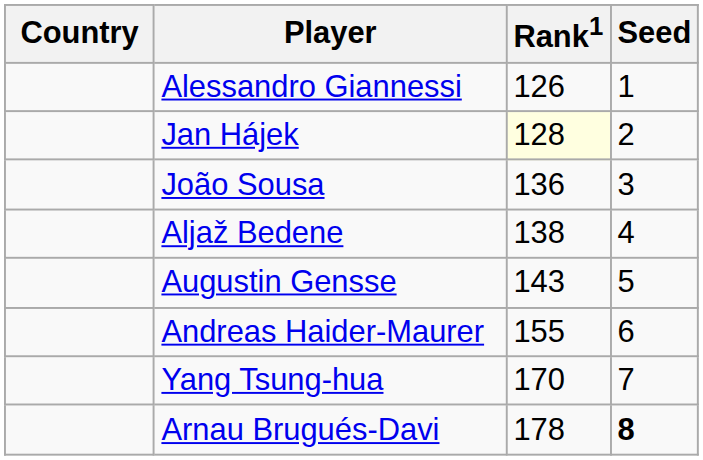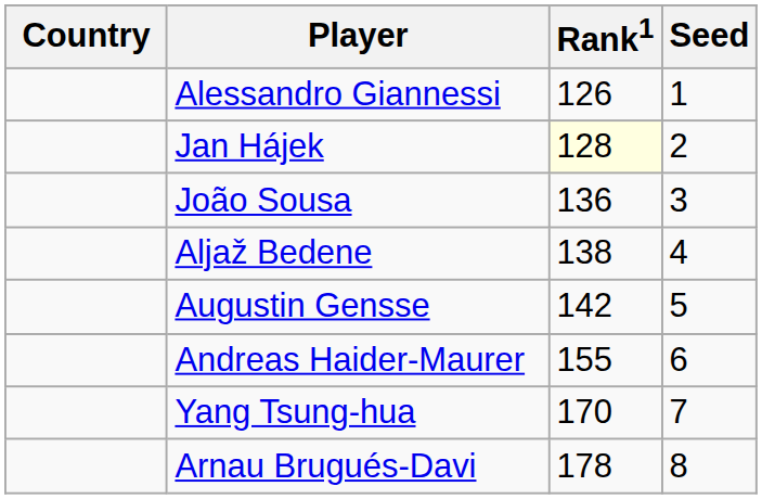 <table class="sortable wikitable">
 <tr>
 <th width="70">Country</th>
 <th width="175">Player</th>
 <th>Rank<sup>1</sup></th>
 <th>Seed</th>
 </tr>
 <tr>
 <td></td>
 <td><a href='#'>Alessandro Giannessi</a></td>
 <td>126</td>
 <td>1</td>
 </tr>
 <tr>
 <td></td>
 <td><a href='#'>Jan Hájek</a></td>
 <td style="background: lightyellow;">128</td>
 <td>2</td>
 </tr>
 <tr>
 <td></td>
 <td><a href='#'>João Sousa</a></td>
 <td>136</td>
 <td>3</td>
 </tr>
 <tr>
 <td></td>
 <td><a href='#'>Aljaž Bedene</a></td>
 <td>138</td>
 <td>4</td>
 </tr>
 <tr>
 <td></td>
 <td><a href='#'>Augustin Gensse</a></td>
-<td>143</td>
+<td>142</td>
 <td>5</td>
 </tr>
 <tr>
 <td></td>
 <td><a href='#'>Andreas Haider-Maurer</a></td>
 <td>155</td>
 <td>6</td>
 </tr>
 <tr>
 <td></td>
 <td><a href='#'>Yang Tsung-hua</a></td>
 <td>170</td>
 <td>7</td>
 </tr>
 <tr>
 <td></td>
 <td><a href='#'>Arnau Brugués-Davi</a></td>
 <td>178</td>
-<td><strong>8</strong></td>
+<td>8</td>
 </tr>
 </table>
